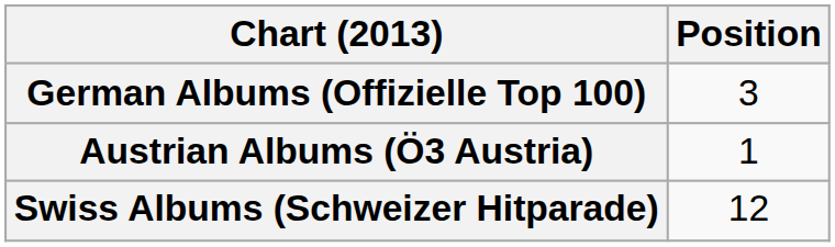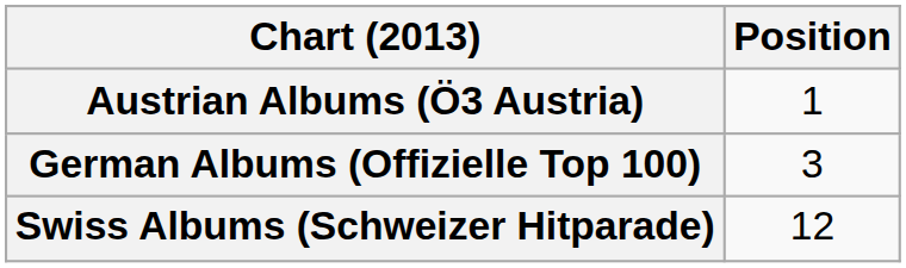 <table class="wikitable sortable plainrowheaders" style="text-align:center">
 <tr>
 <th scope="col">Chart (2013)</th>
 <th scope="col">Position</th>
 </tr>
 <tr>
+<th scope="row">Austrian Albums (Ö3 Austria)</th>
+<td>1</td>
+</tr>
+<tr>
 <th scope="row">German Albums (Offizielle Top 100)</th>
 <td>3</td>
-</tr>
-<tr>
-<th scope="row">Austrian Albums (Ö3 Austria)</th>
-<td>1</td>
 </tr>
 <tr>
 <th scope="row">Swiss Albums (Schweizer Hitparade)</th>
 <td>12</td>
 </tr>
 </table>
